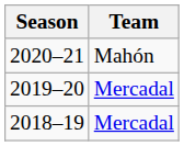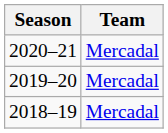 <table class="wikitable">
 <tr>
 <th>Season</th>
 <th>Team</th>
 </tr>
 <tr>
 <td>2020–21</td>
-<td>Mahón</td>
+<td><a href='#'>Mercadal</a></td>
 </tr>
 <tr>
 <td>2019–20</td>
 <td><a href='#'>Mercadal</a></td>
 </tr>
 <tr>
 <td>2018–19</td>
 <td><a href='#'>Mercadal</a></td>
 </tr>
 </table>
